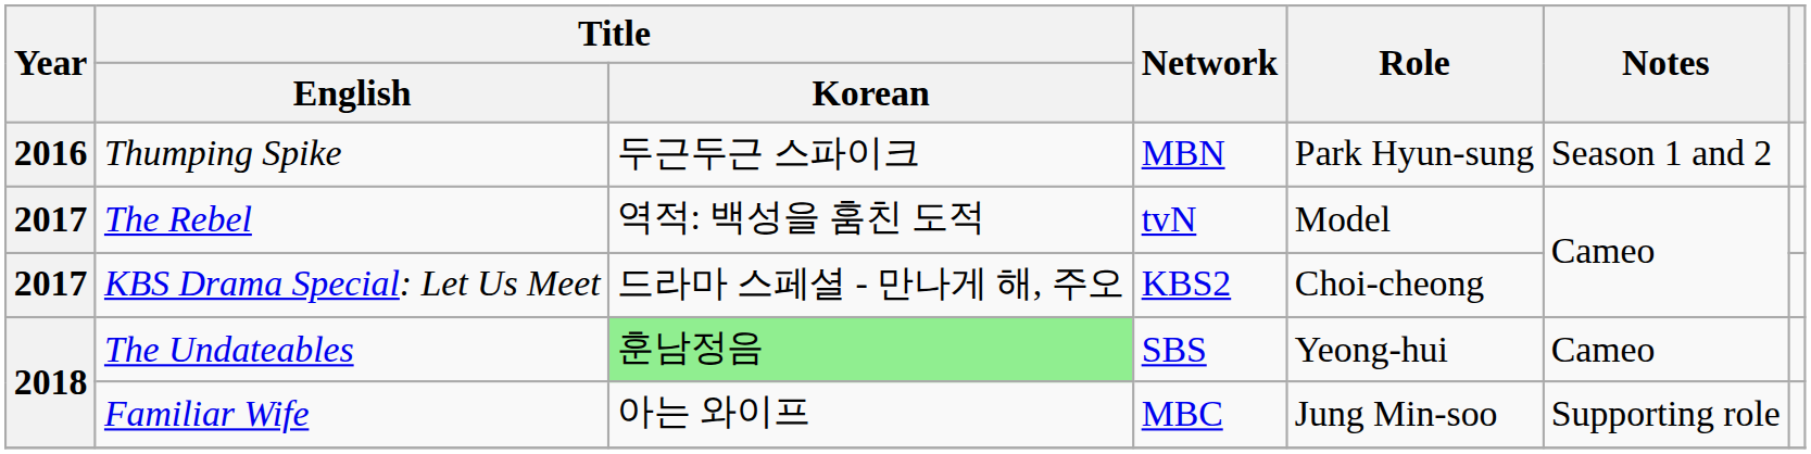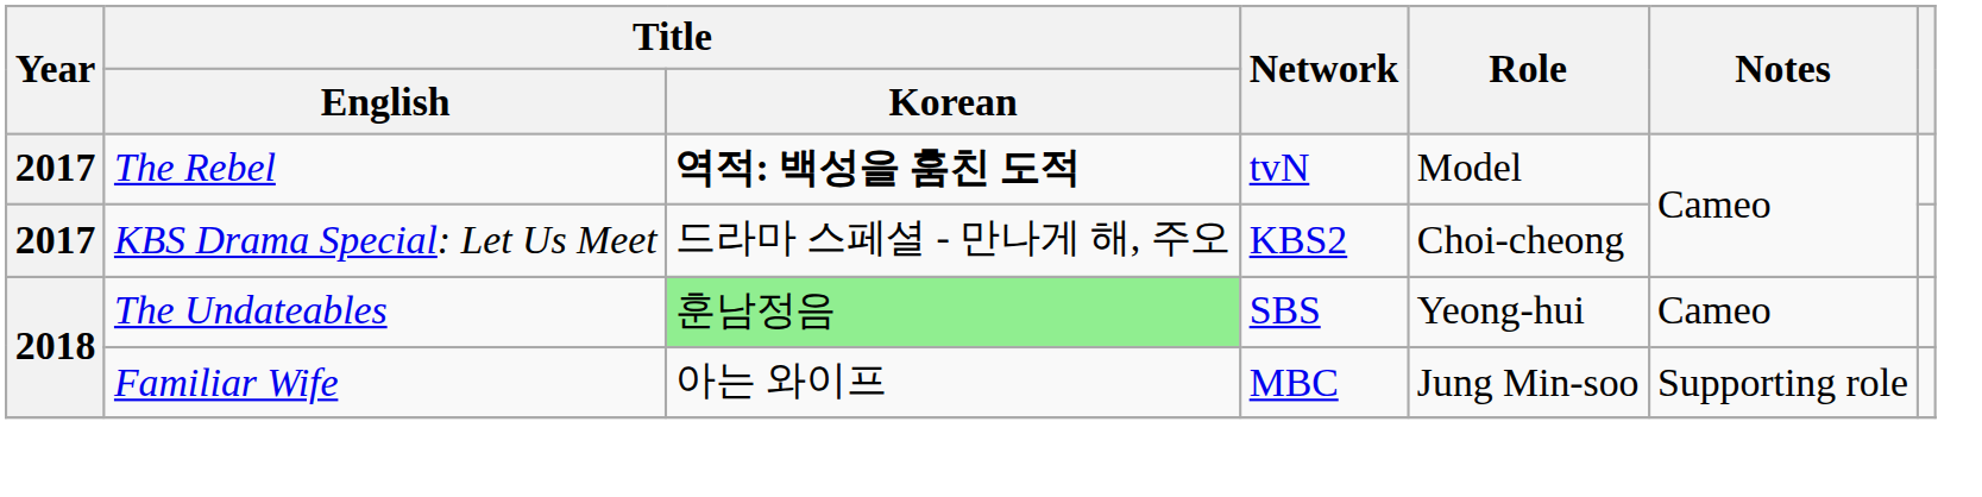 <table class="wikitable sortable plainrowheaders">
 <tr>
 <th scope="col" rowspan="2">Year</th>
 <th scope="col" colspan="2">Title</th>
 <th scope="col" rowspan="2">Network</th>
 <th scope="col" rowspan="2">Role</th>
 <th scope="col" rowspan="2">Notes</th>
 <th scope="col" rowspan="2" class="unsortable"></th>
 </tr>
 <tr>
 <th scope="col">English</th>
 <th scope="col">Korean</th>
 </tr>
 <tr>
-<th scope="row">2016</th>
-<td><em>Thumping Spike</em></td>
-<td>두근두근 스파이크</td>
-<td><a href='#'>MBN</a></td>
-<td>Park Hyun-sung</td>
-<td>Season 1 and 2</td>
-<td style="text-align:center"></td>
-</tr>
-<tr>
 <th scope="row">2017</th>
 <td><em><a href='#'>The Rebel</a></em></td>
-<td>역적: 백성을 훔친 도적</td>
+<td><strong>역적: 백성을 훔친 도적</strong></td>
 <td><a href='#'>tvN</a></td>
 <td>Model</td>
 <td rowspan="2">Cameo</td>
 <td style="text-align:center"></td>
 </tr>
 <tr>
 <th scope="row">2017</th>
 <td><em><a href='#'>KBS Drama Special</a>: Let Us Meet</em></td>
 <td>드라마 스페셜 - 만나게 해, 주오</td>
 <td><a href='#'>KBS2</a></td>
 <td>Choi-cheong</td>
 <td style="text-align:center"></td>
 </tr>
 <tr>
 <th scope="row" rowspan="2">2018</th>
 <td><em><a href='#'>The Undateables</a></em></td>
 <td style="background: lightgreen;">훈남정음</td>
 <td><a href='#'>SBS</a></td>
 <td>Yeong-hui</td>
 <td>Cameo </td>
 <td style="text-align:center"></td>
 </tr>
 <tr>
 <td><em><a href='#'>Familiar Wife</a></em></td>
 <td>아는 와이프</td>
 <td><a href='#'>MBC</a></td>
 <td>Jung Min-soo</td>
 <td>Supporting role</td>
 <td style="text-align:center"></td>
 </tr>
 <tr>
 </tr>
 </table>
